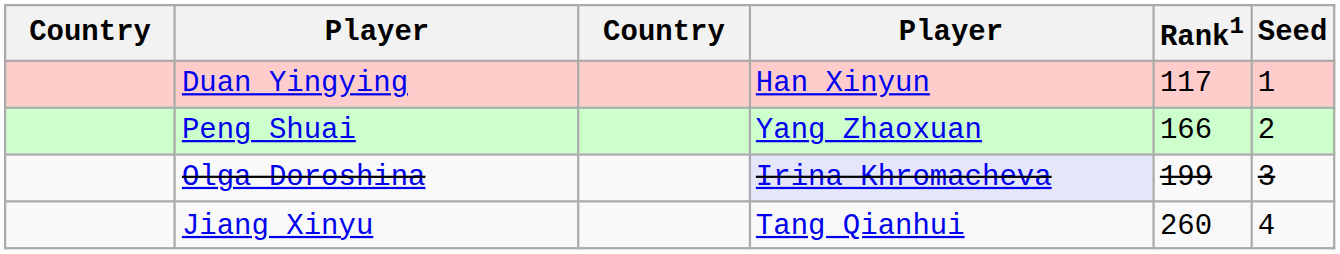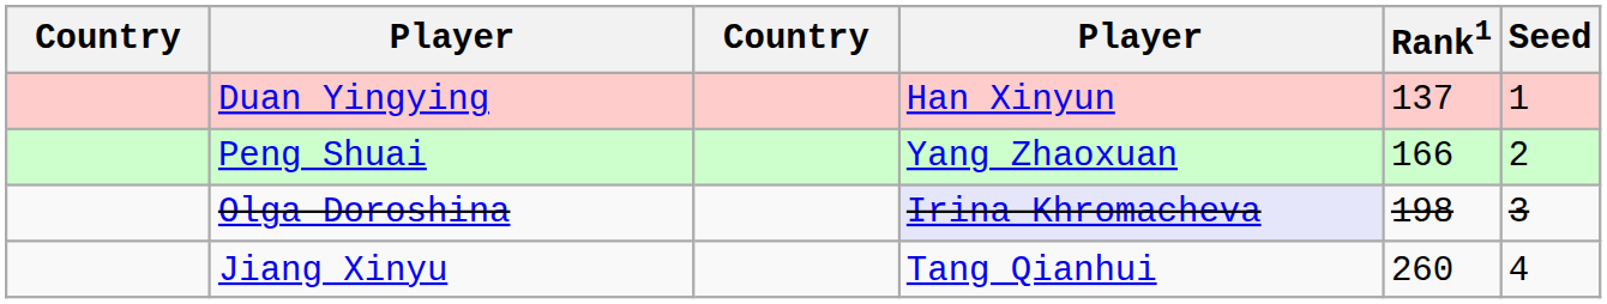 <table class="sortable wikitable">
 <tr>
 <th width="70">Country</th>
 <th width="175">Player</th>
 <th width="70">Country</th>
 <th width="175">Player</th>
 <th>Rank<sup>1</sup></th>
 <th>Seed</th>
 </tr>
 <tr style="background:#fcc;">
 <td></td>
 <td><a href='#'>Duan Yingying</a></td>
 <td></td>
 <td><a href='#'>Han Xinyun</a></td>
-<td>117</td>
+<td>137</td>
 <td>1</td>
 </tr>
 <tr style="background:#cfc;">
 <td></td>
 <td><a href='#'>Peng Shuai</a></td>
 <td></td>
 <td><a href='#'>Yang Zhaoxuan</a></td>
 <td>166</td>
 <td>2</td>
 </tr>
 <tr>
 <td><s></s></td>
 <td><s><a href='#'>Olga Doroshina</a></s></td>
 <td><s></s></td>
 <td style="background: lavender;"><s><a href='#'>Irina Khromacheva</a></s></td>
-<td><s>199</s></td>
+<td><s>198</s></td>
 <td><s>3</s></td>
 </tr>
 <tr>
 <td></td>
 <td><a href='#'>Jiang Xinyu</a></td>
 <td></td>
 <td><a href='#'>Tang Qianhui</a></td>
 <td>260</td>
 <td>4</td>
 </tr>
 </table>
